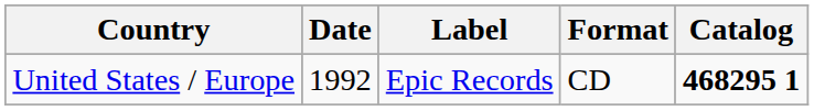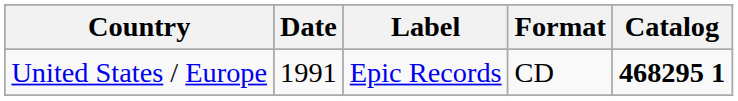 <table class="wikitable">
 <tr>
 <th>Country</th>
 <th>Date</th>
 <th>Label</th>
 <th>Format</th>
 <th>Catalog</th>
 </tr>
 <tr>
 <td><a href='#'>United States</a> / <a href='#'>Europe</a></td>
-<td>1992</td>
+<td>1991</td>
 <td><a href='#'>Epic Records</a></td>
 <td>CD</td>
 <td><strong>468295 1</strong></td>
 </tr>
 </table>
